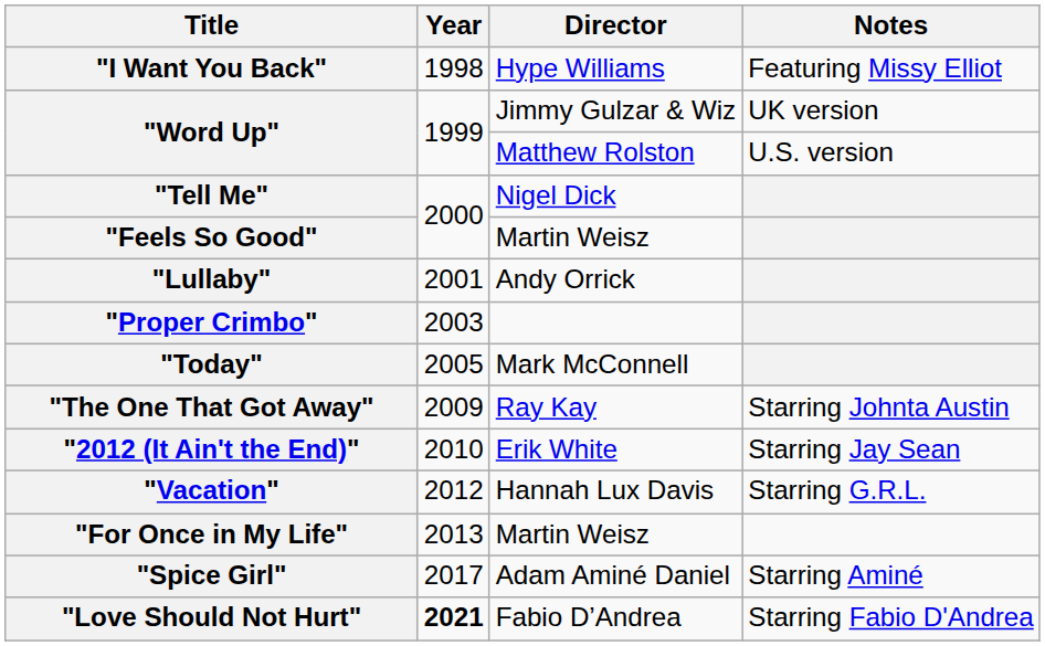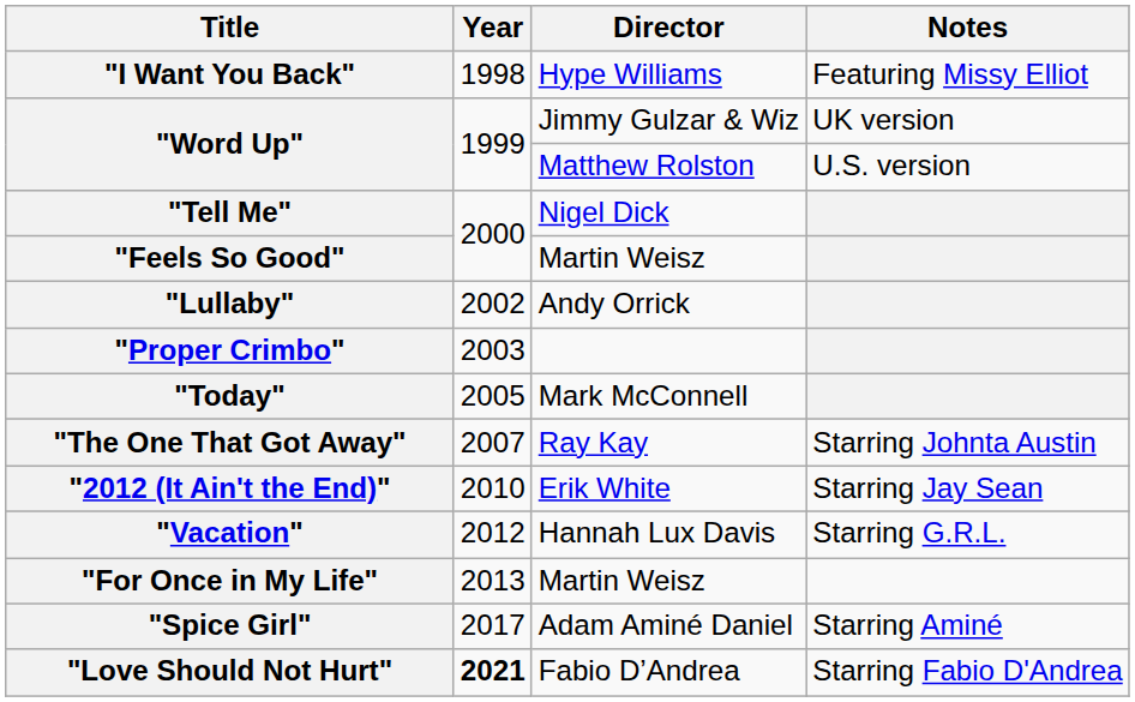 <table class="wikitable plainrowheaders">
 <tr>
 <th scope="col" style="width:15em;">Title</th>
 <th scope="col">Year</th>
 <th scope="col">Director</th>
 <th scope="col">Notes</th>
 </tr>
 <tr>
 <th scope="row">"I Want You Back"</th>
 <td>1998</td>
 <td><a href='#'>Hype Williams</a></td>
 <td>Featuring <a href='#'>Missy Elliot</a></td>
 </tr>
 <tr>
 <th scope="row" rowspan="2">"Word Up"</th>
 <td rowspan="2">1999</td>
 <td>Jimmy Gulzar & Wiz</td>
 <td>UK version</td>
 </tr>
 <tr>
 <td><a href='#'>Matthew Rolston</a></td>
 <td>U.S. version</td>
 </tr>
 <tr>
 <th scope="row">"Tell Me"</th>
 <td rowspan="2">2000</td>
 <td><a href='#'>Nigel Dick</a></td>
 <th></th>
 </tr>
 <tr>
 <th scope="row">"Feels So Good"</th>
 <td>Martin Weisz</td>
 <th></th>
 </tr>
 <tr>
 <th scope="row">"Lullaby"</th>
-<td>2001</td>
+<td>2002</td>
 <td>Andy Orrick</td>
 <th></th>
 </tr>
 <tr>
 <th scope="row">"<a href='#'>Proper Crimbo</a>"</th>
 <td>2003</td>
 <td></td>
 <th></th>
 </tr>
 <tr>
 <th scope="row">"Today"</th>
 <td>2005</td>
 <td>Mark McConnell</td>
 <th></th>
 </tr>
 <tr>
 <th scope="row">"The One That Got Away"</th>
-<td>2009</td>
+<td>2007</td>
 <td><a href='#'>Ray Kay</a></td>
 <td>Starring <a href='#'>Johnta Austin</a></td>
 </tr>
 <tr>
 <th scope="row">"<a href='#'>2012 (It Ain't the End)</a>"</th>
 <td>2010</td>
 <td><a href='#'>Erik White</a></td>
 <td>Starring <a href='#'>Jay Sean</a></td>
 </tr>
 <tr>
 <th scope="row">"<a href='#'>Vacation</a>"</th>
 <td>2012</td>
 <td>Hannah Lux Davis</td>
 <td>Starring <a href='#'>G.R.L.</a></td>
 </tr>
 <tr>
 <th scope="row">"For Once in My Life"</th>
 <td>2013</td>
 <td>Martin Weisz</td>
 </tr>
 <tr>
 <th scope="row">"Spice Girl"</th>
 <td>2017</td>
 <td>Adam Aminé Daniel</td>
 <td>Starring <a href='#'>Aminé</a></td>
 </tr>
 <tr>
 <th scope="row">"Love Should Not Hurt"</th>
 <td><strong>2021</strong></td>
 <td>Fabio D’Andrea</td>
 <td>Starring <a href='#'>Fabio D'Andrea</a></td>
 </tr>
 </table>
